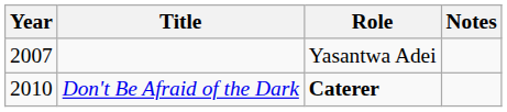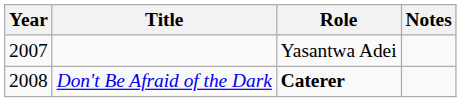 <table class="wikitable sortable">
 <tr>
 <th>Year</th>
 <th>Title</th>
 <th>Role</th>
 <th class="unsortable">Notes</th>
 </tr>
 <tr>
 <td>2007</td>
 <td><em></em></td>
 <td>Yasantwa Adei</td>
 <td></td>
 </tr>
 <tr>
-<td>2010</td>
+<td>2008</td>
 <td><em><a href='#'>Don't Be Afraid of the Dark</a></em></td>
 <td><strong>Caterer</strong></td>
 <td></td>
 </tr>
 </table>
